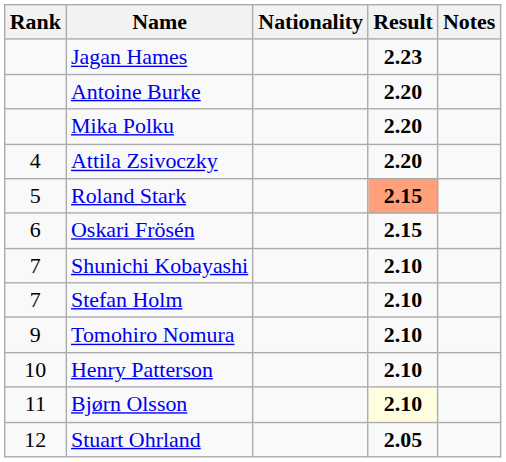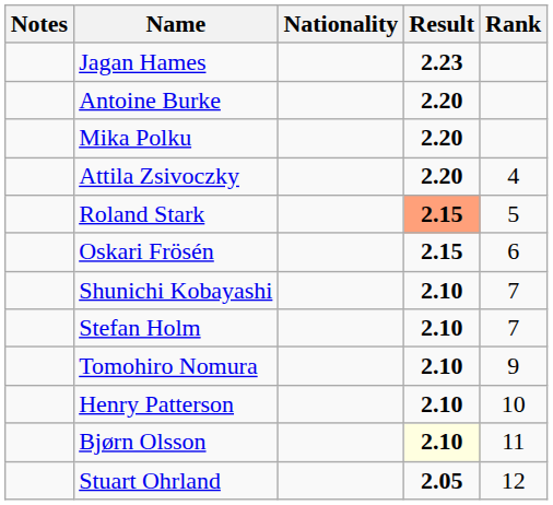 <table class="wikitable sortable" style="text-align:center">
 <tr>
-<th>Rank</th>
+<th>Notes</th>
 <th>Name</th>
 <th>Nationality</th>
 <th>Result</th>
-<th>Notes</th>
+<th>Rank</th>
 </tr>
 <tr>
 <td></td>
 <td align=left><a href='#'>Jagan Hames</a></td>
 <td align=left></td>
 <td><strong>2.23</strong></td>
 <td></td>
 </tr>
 <tr>
 <td></td>
 <td align=left><a href='#'>Antoine Burke</a></td>
 <td align=left></td>
 <td><strong>2.20</strong></td>
 <td></td>
 </tr>
 <tr>
 <td></td>
 <td align=left><a href='#'>Mika Polku</a></td>
 <td align=left></td>
 <td><strong>2.20</strong></td>
 <td></td>
 </tr>
 <tr>
-<td>4</td>
+<td></td>
 <td align=left><a href='#'>Attila Zsivoczky</a></td>
 <td align=left></td>
 <td><strong>2.20</strong></td>
-<td></td>
+<td>4</td>
 </tr>
 <tr>
-<td>5</td>
+<td></td>
 <td align=left><a href='#'>Roland Stark</a></td>
 <td align=left></td>
 <td style="background: lightsalmon;"><strong>2.15</strong></td>
-<td></td>
+<td>5</td>
 </tr>
 <tr>
-<td>6</td>
+<td></td>
 <td align=left><a href='#'>Oskari Frösén</a></td>
 <td align=left></td>
 <td><strong>2.15</strong></td>
-<td></td>
+<td>6</td>
 </tr>
 <tr>
-<td>7</td>
+<td></td>
 <td align=left><a href='#'>Shunichi Kobayashi</a></td>
 <td align=left></td>
 <td><strong>2.10</strong></td>
-<td></td>
+<td>7</td>
 </tr>
 <tr>
-<td>7</td>
+<td></td>
 <td align=left><a href='#'>Stefan Holm</a></td>
 <td align=left></td>
 <td><strong>2.10</strong></td>
-<td></td>
+<td>7</td>
 </tr>
 <tr>
-<td>9</td>
+<td></td>
 <td align=left><a href='#'>Tomohiro Nomura</a></td>
 <td align=left></td>
 <td><strong>2.10</strong></td>
-<td></td>
+<td>9</td>
 </tr>
 <tr>
-<td>10</td>
+<td></td>
 <td align=left><a href='#'>Henry Patterson</a></td>
 <td align=left></td>
 <td><strong>2.10</strong></td>
-<td></td>
+<td>10</td>
 </tr>
 <tr>
-<td>11</td>
+<td></td>
 <td align=left><a href='#'>Bjørn Olsson</a></td>
 <td align=left></td>
 <td style="background: lightyellow;"><strong>2.10</strong></td>
-<td></td>
+<td>11</td>
 </tr>
 <tr>
-<td>12</td>
+<td></td>
 <td align=left><a href='#'>Stuart Ohrland</a></td>
 <td align=left></td>
 <td><strong>2.05</strong></td>
-<td></td>
+<td>12</td>
 </tr>
 </table>
